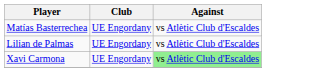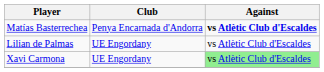 <table class="wikitable" style="text-align:center;">
 <tr>
 <th>Player</th>
 <th>Club</th>
 <th>Against</th>
 </tr>
 <tr>
 <td align="left"> <a href='#'>Matías Basterrechea</a></td>
-<td align="left"><a href='#'>UE Engordany</a></td>
-<td align="left">vs <a href='#'>Atlètic Club d'Escaldes</a></td>
+<td align="left"><a href='#'>Penya Encarnada d'Andorra</a></td>
+<td align="left"><strong>vs <a href='#'>Atlètic Club d'Escaldes</a></strong></td>
 </tr>
 <tr>
 <td align="left"> <a href='#'>Lilian de Palmas</a></td>
 <td align="left"><a href='#'>UE Engordany</a></td>
 <td align="left">vs <a href='#'>Atlètic Club d'Escaldes</a></td>
 </tr>
 <tr>
 <td align="left"> <a href='#'>Xavi Carmona</a></td>
 <td align="left"><a href='#'>UE Engordany</a></td>
 <td align="left" style="background: lightgreen;">vs <a href='#'>Atlètic Club d'Escaldes</a></td>
 </tr>
 <tr>
 </tr>
 </table>
